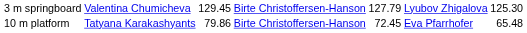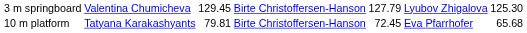 <table>
 <tr valign="top">
 <td>3 m springboard<br></td>
 <td><a href='#'>Valentina Chumicheva</a><br><small></small></td>
 <td align="right">129.45</td>
 <td><a href='#'>Birte Christoffersen-Hanson</a><br><small></small></td>
 <td align="right">127.79</td>
 <td><a href='#'>Lyubov Zhigalova</a><br><small></small></td>
 <td align="right">125.30</td>
 </tr>
 <tr valign="top">
 <td>10 m platform<br></td>
 <td><a href='#'>Tatyana Karakashyants</a><br><small></small></td>
-<td align="right">79.86</td>
+<td align="right">79.81</td>
 <td><a href='#'>Birte Christoffersen-Hanson</a><br><small></small></td>
 <td align="right">72.45</td>
 <td><a href='#'>Eva Pfarrhofer</a><br><small></small></td>
-<td align="right">65.48</td>
+<td align="right">65.68</td>
 </tr>
 </table>
